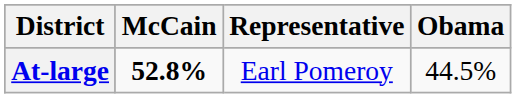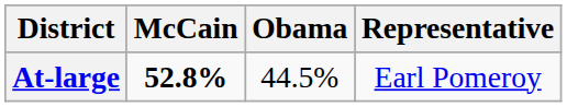 <table class=wikitable>
 <tr>
 <th>District</th>
 <th>McCain</th>
+<th>Obama</th>
 <th>Representative</th>
-<th>Obama</th>
 </tr>
 <tr align=center>
 <th><a href='#'>At-large</a></th>
 <td><strong>52.8%</strong></td>
+<td>44.5%</td>
 <td><a href='#'>Earl Pomeroy</a></td>
-<td>44.5%</td>
 </tr>
 </table>
